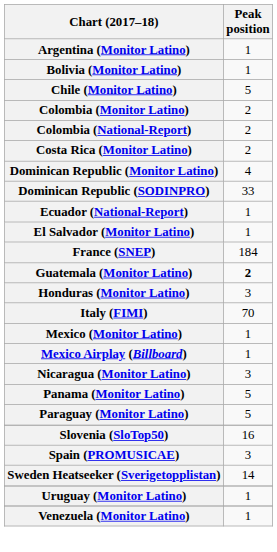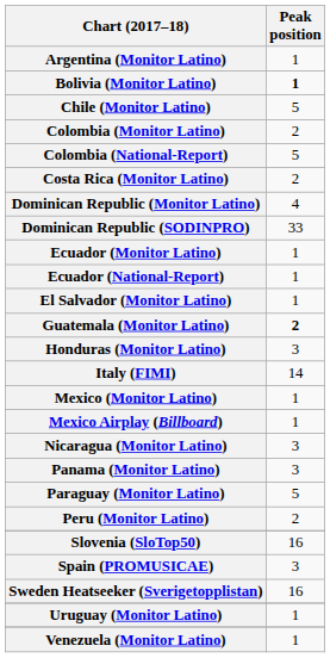 <table class="wikitable sortable plainrowheaders" style="text-align:center">
 <tr>
 <th scope="col">Chart (2017–18)</th>
 <th scope="col">Peak<br>position</th>
 </tr>
 <tr>
 <th scope="row">Argentina (<a href='#'>Monitor Latino</a>)</th>
 <td>1</td>
 </tr>
 <tr>
 <th scope="row">Bolivia (<a href='#'>Monitor Latino</a>)</th>
-<td>1</td>
+<td><strong>1</strong></td>
 </tr>
 <tr>
 <th scope="row">Chile (<a href='#'>Monitor Latino</a>)</th>
 <td>5</td>
 </tr>
 <tr>
 <th scope="row">Colombia (<a href='#'>Monitor Latino</a>)</th>
 <td>2</td>
 </tr>
 <tr>
 <th scope="row">Colombia (<a href='#'>National-Report</a>)</th>
-<td>2</td>
+<td>5</td>
 </tr>
 <tr>
 <th scope="row">Costa Rica (<a href='#'>Monitor Latino</a>)</th>
 <td>2</td>
 </tr>
 <tr>
 <th scope="row">Dominican Republic (<a href='#'>Monitor Latino</a>)</th>
 <td>4</td>
 </tr>
 <tr>
 <th scope="row">Dominican Republic (<a href='#'>SODINPRO</a>)</th>
 <td>33</td>
 </tr>
 <tr>
+<th scope="row">Ecuador (<a href='#'>Monitor Latino</a>)</th>
+<td>1</td>
+</tr>
+<tr>
 <th scope="row">Ecuador (<a href='#'>National-Report</a>)</th>
 <td>1</td>
 </tr>
 <tr>
 <th scope="row">El Salvador (<a href='#'>Monitor Latino</a>)</th>
 <td>1</td>
-</tr>
-<tr>
-<th scope="row">France (<a href='#'>SNEP</a>)</th>
-<td>184</td>
 </tr>
 <tr>
 <th scope="row">Guatemala (<a href='#'>Monitor Latino</a>)</th>
 <td><strong>2</strong></td>
 </tr>
 <tr>
 <th scope="row">Honduras (<a href='#'>Monitor Latino</a>)</th>
 <td>3</td>
 </tr>
 <tr>
 <th scope="row">Italy (<a href='#'>FIMI</a>)</th>
-<td>70</td>
+<td>14</td>
 </tr>
 <tr>
 <th scope="row">Mexico (<a href='#'>Monitor Latino</a>)</th>
 <td>1</td>
 </tr>
 <tr>
 <th scope="row"><a href='#'>Mexico Airplay</a> (<em><a href='#'>Billboard</a></em>)</th>
 <td>1</td>
 </tr>
 <tr>
 <th scope="row">Nicaragua (<a href='#'>Monitor Latino</a>)</th>
 <td>3</td>
 </tr>
 <tr>
 <th scope="row">Panama (<a href='#'>Monitor Latino</a>)</th>
-<td>5</td>
+<td>3</td>
 </tr>
 <tr>
 <th scope="row">Paraguay (<a href='#'>Monitor Latino</a>)</th>
 <td>5</td>
+</tr>
+<tr>
+<th scope="row">Peru (<a href='#'>Monitor Latino</a>)</th>
+<td>2</td>
 </tr>
 <tr>
 </tr>
 <tr>
 </tr>
 <tr>
 <th scope="row">Slovenia (<a href='#'>SloTop50</a>)</th>
 <td>16</td>
 </tr>
 <tr>
 <th scope="row">Spain (<a href='#'>PROMUSICAE</a>)</th>
 <td>3</td>
 </tr>
 <tr>
 <th scope="row">Sweden Heatseeker (<a href='#'>Sverigetopplistan</a>)</th>
-<td>14</td>
+<td>16</td>
 </tr>
 <tr>
 </tr>
 <tr>
 <th scope="row">Uruguay (<a href='#'>Monitor Latino</a>)</th>
 <td>1</td>
 </tr>
 <tr>
 </tr>
 <tr>
 </tr>
 <tr>
 </tr>
 <tr>
 </tr>
 <tr>
 <th scope="row">Venezuela (<a href='#'>Monitor Latino</a>)</th>
 <td>1</td>
 </tr>
 </table>
